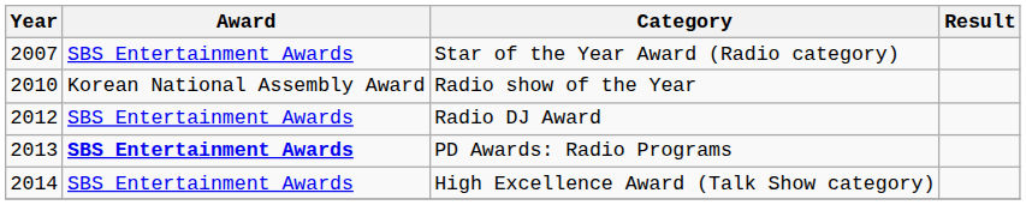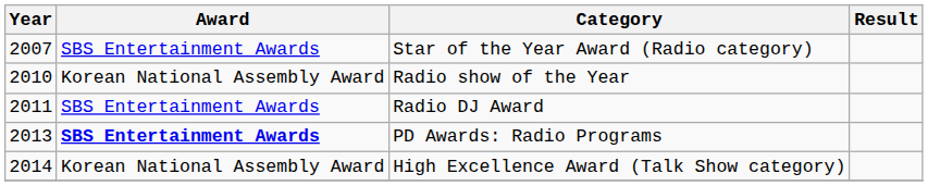 <table class="wikitable">
 <tr>
 <th>Year</th>
 <th>Award</th>
 <th>Category</th>
 <th>Result</th>
 </tr>
 <tr>
 <td>2007</td>
 <td><a href='#'>SBS Entertainment Awards</a></td>
 <td>Star of the Year Award (Radio category)</td>
 <td></td>
 </tr>
 <tr>
 <td>2010</td>
 <td>Korean National Assembly Award</td>
 <td>Radio show of the Year</td>
 <td></td>
 </tr>
 <tr>
-<td>2012</td>
+<td>2011</td>
 <td><a href='#'>SBS Entertainment Awards</a></td>
 <td>Radio DJ Award</td>
 <td></td>
 </tr>
 <tr>
 <td>2013</td>
 <td><strong><a href='#'>SBS Entertainment Awards</a></strong></td>
 <td>PD Awards: Radio Programs</td>
 <td></td>
 </tr>
 <tr>
 <td>2014</td>
-<td><a href='#'>SBS Entertainment Awards</a></td>
+<td>Korean National Assembly Award</td>
 <td>High Excellence Award (Talk Show category)</td>
 <td></td>
 </tr>
 <tr>
 </tr>
 </table>
